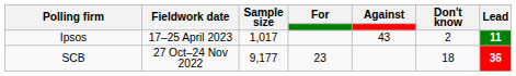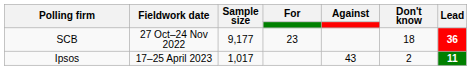 <table class="wikitable collapsible sortable" style="text-align:center; font-size:95%; line-height:14px">
 <tr>
 <th rowspan="2" style="width:180px;">Polling firm</th>
 <th rowspan="2" style="width:125px;">Fieldwork date</th>
 <th style="width:60px;" rowspan="2">Sample size</th>
 <th class="unsortable" style="width:80px;">For</th>
 <th class="unsortable" style="width:80px;">Against</th>
 <th class="unsortable" style="width:80px;" rowspan="2">Don't know</th>
 <th class="unsortable" style="width:20px;" rowspan="2">Lead</th>
 </tr>
 <tr>
 <th class="unsortable" style="background:green;width:60px;"></th>
 <th class="unsortable" style="background:red;width:60px;"></th>
 </tr>
 <tr>
+<td>SCB</td>
+<td>27 Oct–24 Nov 2022</td>
+<td>9,177</td>
+<td>23</td>
+<td></td>
+<td>18</td>
+<td style="background:red;color:white;"><strong>36</strong></td>
+</tr>
+<tr>
 <td>Ipsos</td>
 <td>17–25 April 2023</td>
 <td>1,017</td>
 <td></td>
 <td>43</td>
 <td>2</td>
 <td style="background:green;color:white;"><strong>11</strong></td>
 </tr>
-<tr>
-<td>SCB</td>
-<td>27 Oct–24 Nov 2022</td>
-<td>9,177</td>
-<td>23</td>
-<td></td>
-<td>18</td>
-<td style="background:red;color:white;"><strong>36</strong></td>
-</tr>
 </table>
